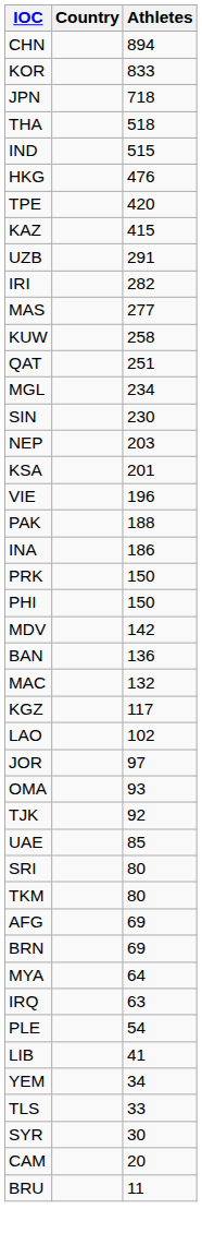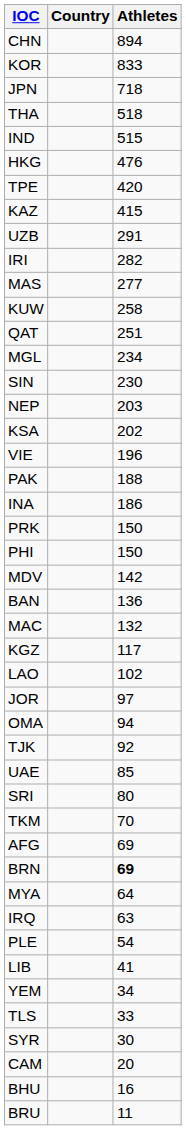 <table class="wikitable collapsible collapsed sortable" style="border:0;">
 <tr>
 <th><a href='#'>IOC</a></th>
 <th>Country</th>
 <th>Athletes</th>
 </tr>
 <tr>
 <td>CHN</td>
 <td></td>
 <td>894</td>
 </tr>
 <tr>
 <td>KOR</td>
 <td></td>
 <td>833</td>
 </tr>
 <tr>
 <td>JPN</td>
 <td></td>
 <td>718</td>
 </tr>
 <tr>
 <td>THA</td>
 <td></td>
 <td>518</td>
 </tr>
 <tr>
 <td>IND</td>
 <td></td>
 <td>515</td>
 </tr>
 <tr>
 <td>HKG</td>
 <td></td>
 <td>476</td>
 </tr>
 <tr>
 <td>TPE</td>
 <td></td>
 <td>420</td>
 </tr>
 <tr>
 <td>KAZ</td>
 <td></td>
 <td>415</td>
 </tr>
 <tr>
 <td>UZB</td>
 <td></td>
 <td>291</td>
 </tr>
 <tr>
 <td>IRI</td>
 <td></td>
 <td>282</td>
 </tr>
 <tr>
 <td>MAS</td>
 <td></td>
 <td>277</td>
 </tr>
 <tr>
 <td>KUW</td>
 <td></td>
 <td>258</td>
 </tr>
 <tr>
 <td>QAT</td>
 <td></td>
 <td>251</td>
 </tr>
 <tr>
 <td>MGL</td>
 <td></td>
 <td>234</td>
 </tr>
 <tr>
 <td>SIN</td>
 <td></td>
 <td>230</td>
 </tr>
 <tr>
 <td>NEP</td>
 <td></td>
 <td>203</td>
 </tr>
 <tr>
 <td>KSA</td>
 <td></td>
-<td>201</td>
+<td>202</td>
 </tr>
 <tr>
 <td>VIE</td>
 <td></td>
 <td>196</td>
 </tr>
 <tr>
 <td>PAK</td>
 <td></td>
 <td>188</td>
 </tr>
 <tr>
 <td>INA</td>
 <td></td>
 <td>186</td>
 </tr>
 <tr>
 <td>PRK</td>
 <td></td>
 <td>150</td>
 </tr>
 <tr>
 <td>PHI</td>
 <td></td>
 <td>150</td>
 </tr>
 <tr>
 <td>MDV</td>
 <td></td>
 <td>142</td>
 </tr>
 <tr>
 <td>BAN</td>
 <td></td>
 <td>136</td>
 </tr>
 <tr>
 <td>MAC</td>
 <td></td>
 <td>132</td>
 </tr>
 <tr>
 <td>KGZ</td>
 <td></td>
 <td>117</td>
 </tr>
 <tr>
 <td>LAO</td>
 <td></td>
 <td>102</td>
 </tr>
 <tr>
 <td>JOR</td>
 <td></td>
 <td>97</td>
 </tr>
 <tr>
 <td>OMA</td>
 <td></td>
-<td>93</td>
+<td>94</td>
 </tr>
 <tr>
 <td>TJK</td>
 <td></td>
 <td>92</td>
 </tr>
 <tr>
 <td>UAE</td>
 <td></td>
 <td>85</td>
 </tr>
 <tr>
 <td>SRI</td>
 <td></td>
 <td>80</td>
 </tr>
 <tr>
 <td>TKM</td>
 <td></td>
-<td>80</td>
+<td>70</td>
 </tr>
 <tr>
 <td>AFG</td>
 <td></td>
 <td>69</td>
 </tr>
 <tr>
 <td>BRN</td>
 <td></td>
-<td>69</td>
+<td><strong>69</strong></td>
 </tr>
 <tr>
 <td>MYA</td>
 <td></td>
 <td>64</td>
 </tr>
 <tr>
 <td>IRQ</td>
 <td></td>
 <td>63</td>
 </tr>
 <tr>
 <td>PLE</td>
 <td></td>
 <td>54</td>
 </tr>
 <tr>
 <td>LIB</td>
 <td></td>
 <td>41</td>
 </tr>
 <tr>
 <td>YEM</td>
 <td></td>
 <td>34</td>
 </tr>
 <tr>
 <td>TLS</td>
 <td></td>
 <td>33</td>
 </tr>
 <tr>
 <td>SYR</td>
 <td></td>
 <td>30</td>
 </tr>
 <tr>
 <td>CAM</td>
 <td></td>
 <td>20</td>
 </tr>
 <tr>
+<td>BHU</td>
+<td></td>
+<td>16</td>
+</tr>
+<tr>
 <td>BRU</td>
 <td></td>
 <td>11</td>
 </tr>
 </table>
